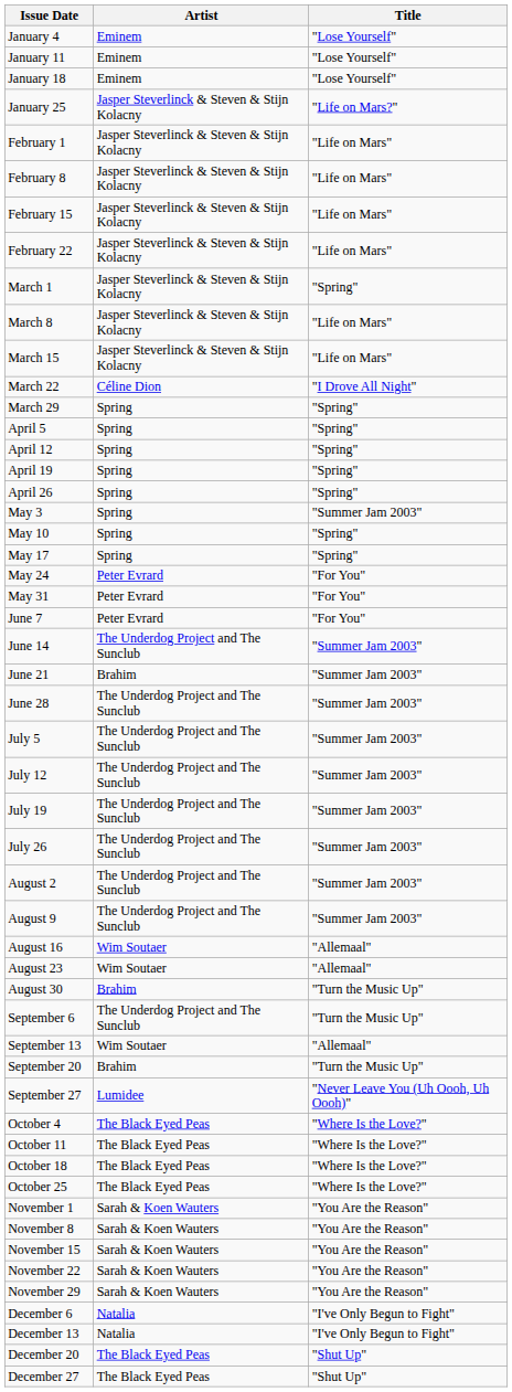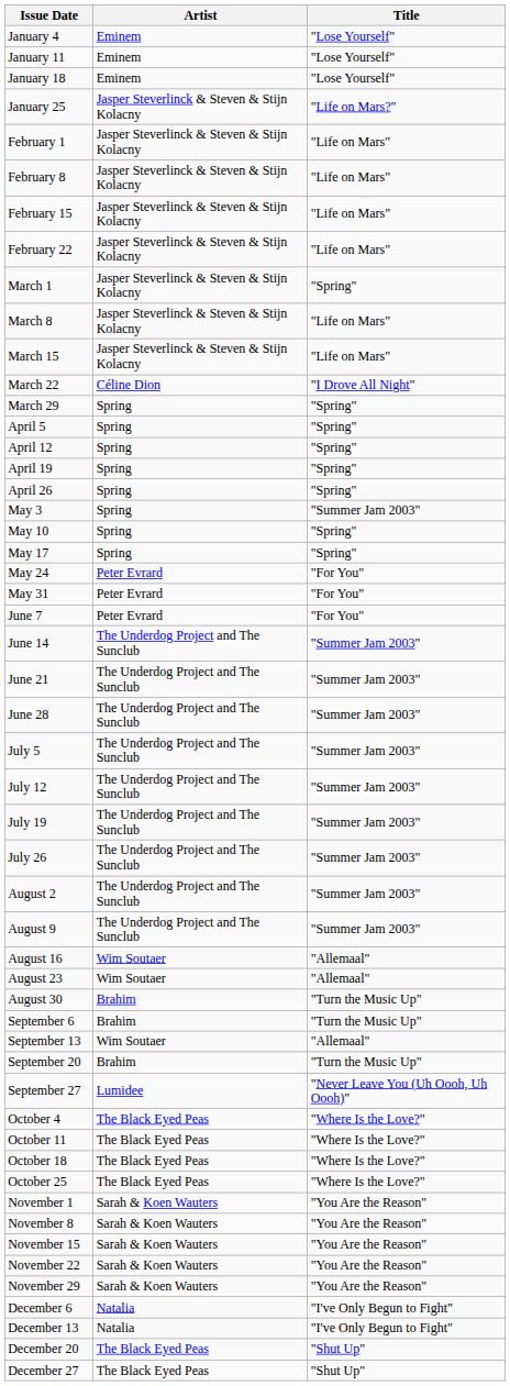 <table class="wikitable">
 <tr>
 <th width="100px">Issue Date</th>
 <th>Artist</th>
 <th>Title</th>
 </tr>
 <tr>
 <td>January 4</td>
 <td><a href='#'>Eminem</a></td>
 <td>"<a href='#'>Lose Yourself</a>"</td>
 </tr>
 <tr>
 <td>January 11</td>
 <td>Eminem</td>
 <td>"Lose Yourself"</td>
 </tr>
 <tr>
 <td>January 18</td>
 <td>Eminem</td>
 <td>"Lose Yourself"</td>
 </tr>
 <tr>
 <td>January 25</td>
 <td><a href='#'>Jasper Steverlinck</a> & Steven & Stijn Kolacny</td>
 <td>"<a href='#'>Life on Mars?</a>"</td>
 </tr>
 <tr>
 <td>February 1</td>
 <td>Jasper Steverlinck & Steven & Stijn Kolacny</td>
 <td>"Life on Mars"</td>
 </tr>
 <tr>
 <td>February 8</td>
 <td>Jasper Steverlinck & Steven & Stijn Kolacny</td>
 <td>"Life on Mars"</td>
 </tr>
 <tr>
 <td>February 15</td>
 <td>Jasper Steverlinck & Steven & Stijn Kolacny</td>
 <td>"Life on Mars"</td>
 </tr>
 <tr>
 <td>February 22</td>
 <td>Jasper Steverlinck & Steven & Stijn Kolacny</td>
 <td>"Life on Mars"</td>
 </tr>
 <tr>
 <td>March 1</td>
 <td>Jasper Steverlinck & Steven & Stijn Kolacny</td>
 <td>"Spring"</td>
 </tr>
 <tr>
 <td>March 8</td>
 <td>Jasper Steverlinck & Steven & Stijn Kolacny</td>
 <td>"Life on Mars"</td>
 </tr>
 <tr>
 <td>March 15</td>
 <td>Jasper Steverlinck & Steven & Stijn Kolacny</td>
 <td>"Life on Mars"</td>
 </tr>
 <tr>
 <td>March 22</td>
 <td><a href='#'>Céline Dion</a></td>
 <td>"<a href='#'>I Drove All Night</a>"</td>
 </tr>
 <tr>
 <td>March 29</td>
 <td>Spring</td>
 <td>"Spring"</td>
 </tr>
 <tr>
 <td>April 5</td>
 <td>Spring</td>
 <td>"Spring"</td>
 </tr>
 <tr>
 <td>April 12</td>
 <td>Spring</td>
 <td>"Spring"</td>
 </tr>
 <tr>
 <td>April 19</td>
 <td>Spring</td>
 <td>"Spring"</td>
 </tr>
 <tr>
 <td>April 26</td>
 <td>Spring</td>
 <td>"Spring"</td>
 </tr>
 <tr>
 <td>May 3</td>
 <td>Spring</td>
 <td>"Summer Jam 2003"</td>
 </tr>
 <tr>
 <td>May 10</td>
 <td>Spring</td>
 <td>"Spring"</td>
 </tr>
 <tr>
 <td>May 17</td>
 <td>Spring</td>
 <td>"Spring"</td>
 </tr>
 <tr>
 <td>May 24</td>
 <td><a href='#'>Peter Evrard</a></td>
 <td>"For You"</td>
 </tr>
 <tr>
 <td>May 31</td>
 <td>Peter Evrard</td>
 <td>"For You"</td>
 </tr>
 <tr>
 <td>June 7</td>
 <td>Peter Evrard</td>
 <td>"For You"</td>
 </tr>
 <tr>
 <td>June 14</td>
 <td><a href='#'>The Underdog Project</a> and The Sunclub</td>
 <td>"<a href='#'>Summer Jam 2003</a>"</td>
 </tr>
 <tr>
 <td>June 21</td>
-<td>Brahim</td>
+<td>The Underdog Project and The Sunclub</td>
 <td>"Summer Jam 2003"</td>
 </tr>
 <tr>
 <td>June 28</td>
 <td>The Underdog Project and The Sunclub</td>
 <td>"Summer Jam 2003"</td>
 </tr>
 <tr>
 <td>July 5</td>
 <td>The Underdog Project and The Sunclub</td>
 <td>"Summer Jam 2003"</td>
 </tr>
 <tr>
 <td>July 12</td>
 <td>The Underdog Project and The Sunclub</td>
 <td>"Summer Jam 2003"</td>
 </tr>
 <tr>
 <td>July 19</td>
 <td>The Underdog Project and The Sunclub</td>
 <td>"Summer Jam 2003"</td>
 </tr>
 <tr>
 <td>July 26</td>
 <td>The Underdog Project and The Sunclub</td>
 <td>"Summer Jam 2003"</td>
 </tr>
 <tr>
 <td>August 2</td>
 <td>The Underdog Project and The Sunclub</td>
 <td>"Summer Jam 2003"</td>
 </tr>
 <tr>
 <td>August 9</td>
 <td>The Underdog Project and The Sunclub</td>
 <td>"Summer Jam 2003"</td>
 </tr>
 <tr>
 <td>August 16</td>
 <td><a href='#'>Wim Soutaer</a></td>
 <td>"Allemaal"</td>
 </tr>
 <tr>
 <td>August 23</td>
 <td>Wim Soutaer</td>
 <td>"Allemaal"</td>
 </tr>
 <tr>
 <td>August 30</td>
 <td><a href='#'>Brahim</a></td>
 <td>"Turn the Music Up"</td>
 </tr>
 <tr>
 <td>September 6</td>
-<td>The Underdog Project and The Sunclub</td>
+<td>Brahim</td>
 <td>"Turn the Music Up"</td>
 </tr>
 <tr>
 <td>September 13</td>
 <td>Wim Soutaer</td>
 <td>"Allemaal"</td>
 </tr>
 <tr>
 <td>September 20</td>
 <td>Brahim</td>
 <td>"Turn the Music Up"</td>
 </tr>
 <tr>
 <td>September 27</td>
 <td><a href='#'>Lumidee</a></td>
 <td>"<a href='#'>Never Leave You (Uh Oooh, Uh Oooh)</a>"</td>
 </tr>
 <tr>
 <td>October 4</td>
 <td><a href='#'>The Black Eyed Peas</a></td>
 <td>"<a href='#'>Where Is the Love?</a>"</td>
 </tr>
 <tr>
 <td>October 11</td>
 <td>The Black Eyed Peas</td>
 <td>"Where Is the Love?"</td>
 </tr>
 <tr>
 <td>October 18</td>
 <td>The Black Eyed Peas</td>
 <td>"Where Is the Love?"</td>
 </tr>
 <tr>
 <td>October 25</td>
 <td>The Black Eyed Peas</td>
 <td>"Where Is the Love?"</td>
 </tr>
 <tr>
 <td>November 1</td>
 <td>Sarah & <a href='#'>Koen Wauters</a></td>
 <td>"You Are the Reason"</td>
 </tr>
 <tr>
 <td>November 8</td>
 <td>Sarah & Koen Wauters</td>
 <td>"You Are the Reason"</td>
 </tr>
 <tr>
 <td>November 15</td>
 <td>Sarah & Koen Wauters</td>
 <td>"You Are the Reason"</td>
 </tr>
 <tr>
 <td>November 22</td>
 <td>Sarah & Koen Wauters</td>
 <td>"You Are the Reason"</td>
 </tr>
 <tr>
 <td>November 29</td>
 <td>Sarah & Koen Wauters</td>
 <td>"You Are the Reason"</td>
 </tr>
 <tr>
 <td>December 6</td>
 <td><a href='#'>Natalia</a></td>
 <td>"I've Only Begun to Fight"</td>
 </tr>
 <tr>
 <td>December 13</td>
 <td>Natalia</td>
 <td>"I've Only Begun to Fight"</td>
 </tr>
 <tr>
 <td>December 20</td>
 <td><a href='#'>The Black Eyed Peas</a></td>
 <td>"<a href='#'>Shut Up</a>"</td>
 </tr>
 <tr>
 <td>December 27</td>
 <td>The Black Eyed Peas</td>
 <td>"Shut Up"</td>
 </tr>
 </table>
